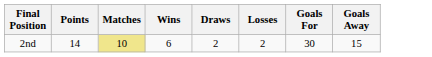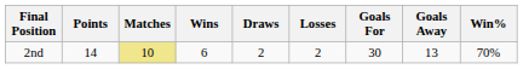 <table class="wikitable" style="font-size: 95%; text-align: center;">
 <tr>
 <th width=60>Final Position</th>
 <th width=60>Points</th>
 <th width=60>Matches</th>
 <th width=60>Wins</th>
 <th width=60>Draws</th>
 <th width=60>Losses</th>
 <th width=60>Goals For</th>
 <th width=60>Goals Away</th>
+<th width=60>Win%</th>
 </tr>
 <tr>
 <td>2nd</td>
 <td>14</td>
 <td style="background: khaki;">10</td>
 <td>6</td>
 <td>2</td>
 <td>2</td>
 <td>30</td>
-<td>15</td>
+<td>13</td>
+<td>70%</td>
 </tr>
 </table>
